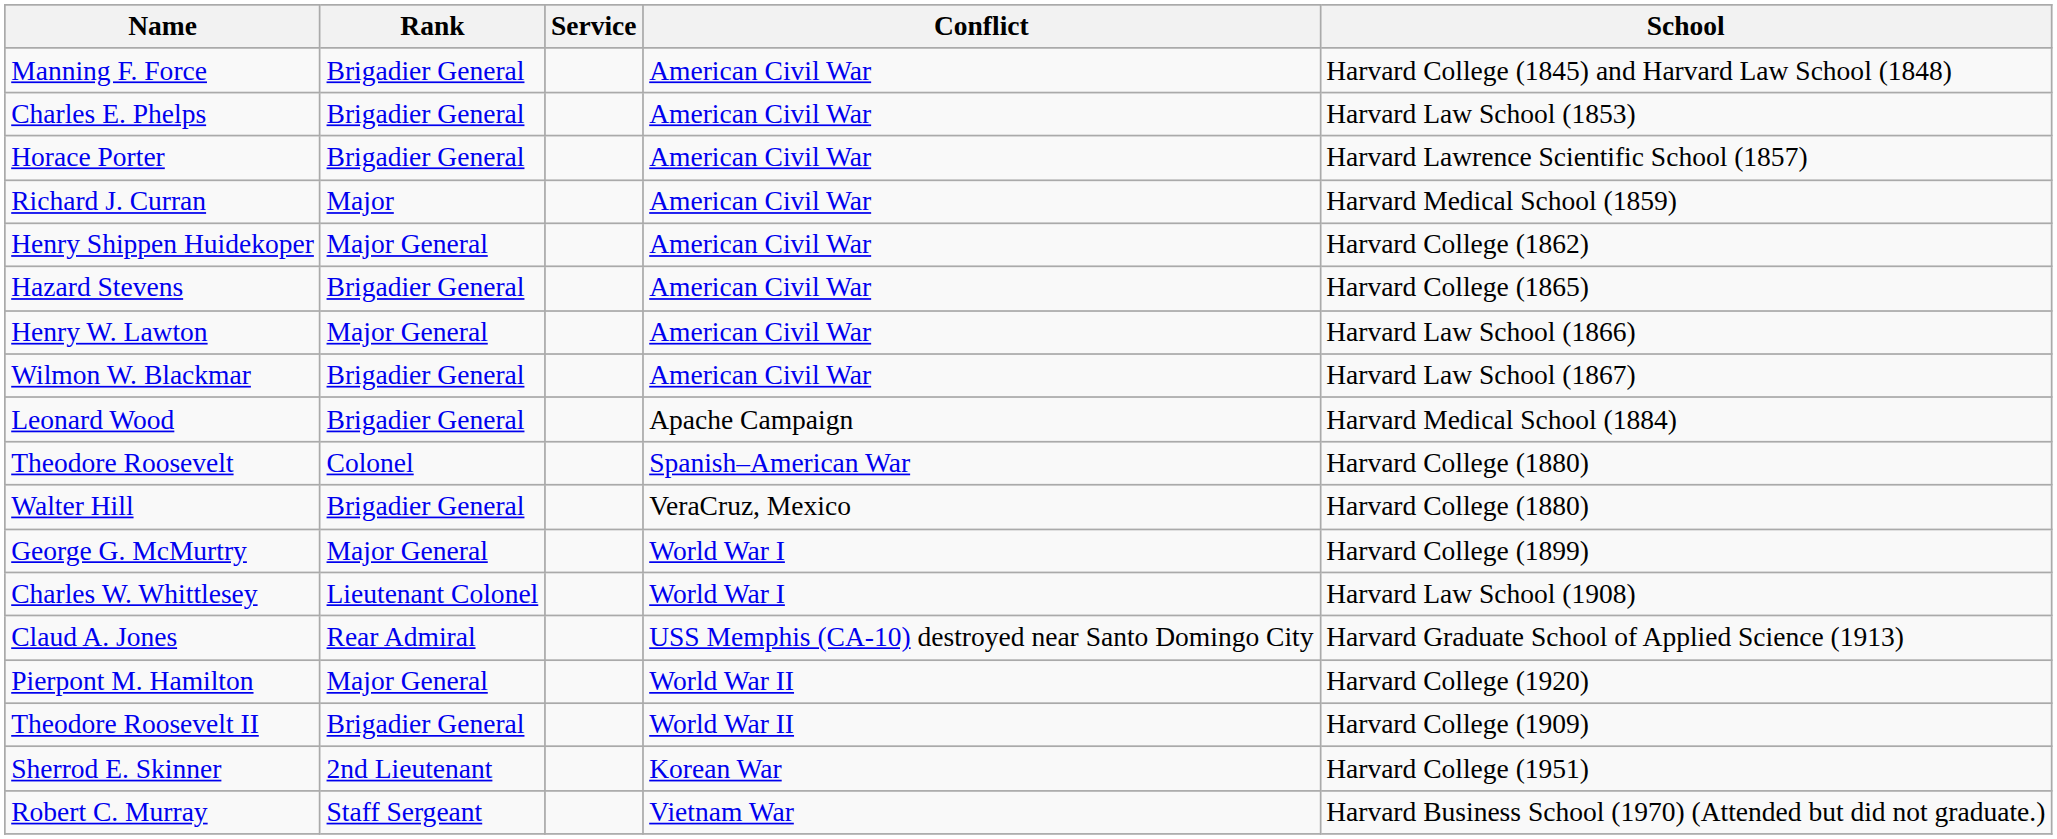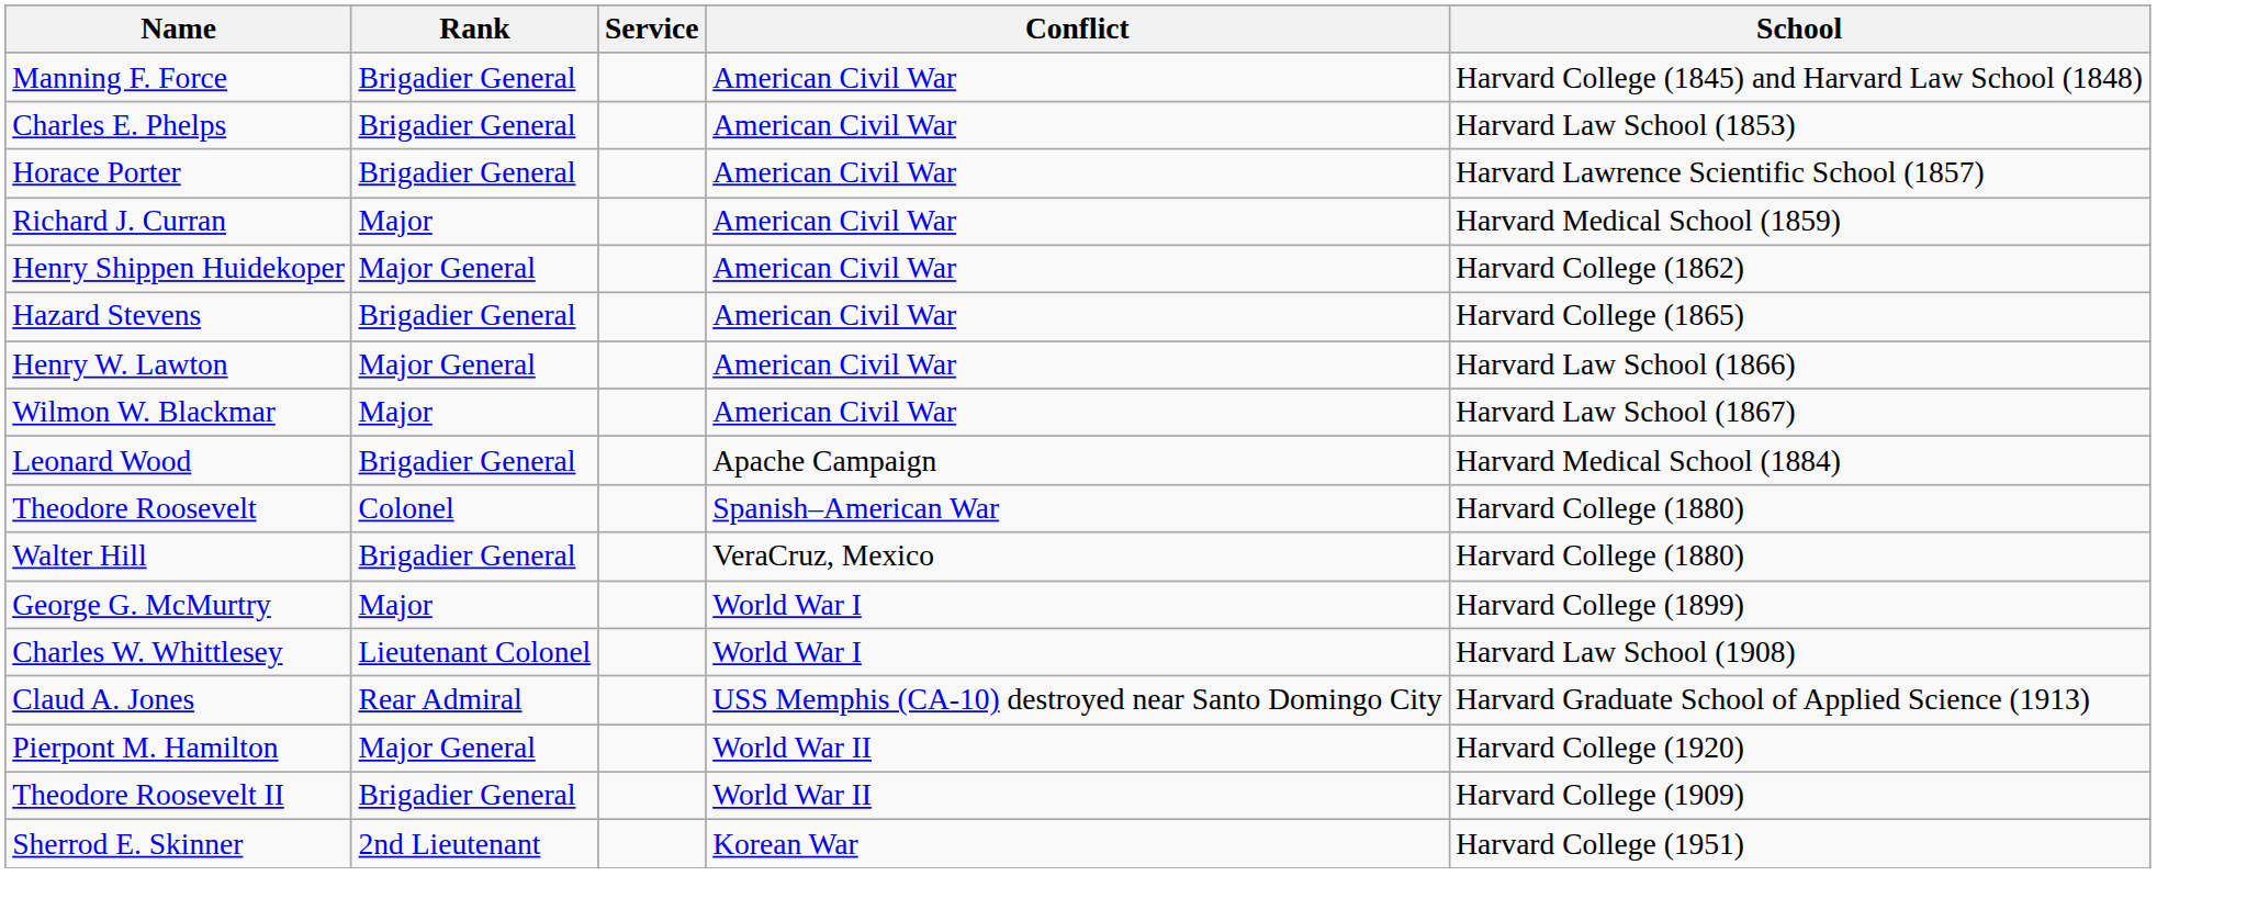 <table class="wikitable">
 <tr>
 <th>Name</th>
 <th>Rank</th>
 <th>Service</th>
 <th>Conflict</th>
 <th>School </th>
 </tr>
 <tr>
 <td><a href='#'>Manning F. Force</a></td>
 <td><a href='#'>Brigadier General</a></td>
 <td></td>
 <td><a href='#'>American Civil War</a></td>
 <td>Harvard College (1845) and Harvard Law School (1848)</td>
 </tr>
 <tr>
 <td><a href='#'>Charles E. Phelps</a></td>
 <td><a href='#'>Brigadier General</a></td>
 <td></td>
 <td><a href='#'>American Civil War</a></td>
 <td>Harvard Law School (1853)</td>
 </tr>
 <tr>
 <td><a href='#'>Horace Porter</a></td>
 <td><a href='#'>Brigadier General</a></td>
 <td></td>
 <td><a href='#'>American Civil War</a></td>
 <td>Harvard Lawrence Scientific School (1857)</td>
 </tr>
 <tr>
 <td><a href='#'>Richard J. Curran</a></td>
 <td><a href='#'>Major</a></td>
 <td></td>
 <td><a href='#'>American Civil War</a></td>
 <td>Harvard Medical School (1859)</td>
 </tr>
 <tr>
 <td><a href='#'>Henry Shippen Huidekoper</a></td>
 <td><a href='#'>Major General</a></td>
 <td></td>
 <td><a href='#'>American Civil War</a></td>
 <td>Harvard College (1862)</td>
 </tr>
 <tr>
 <td><a href='#'>Hazard Stevens</a></td>
 <td><a href='#'>Brigadier General</a></td>
 <td></td>
 <td><a href='#'>American Civil War</a></td>
 <td>Harvard College (1865)</td>
 </tr>
 <tr>
 <td><a href='#'>Henry W. Lawton</a></td>
 <td><a href='#'>Major General</a></td>
 <td></td>
 <td><a href='#'>American Civil War</a></td>
 <td>Harvard Law School (1866)</td>
 </tr>
 <tr>
 <td><a href='#'>Wilmon W. Blackmar</a></td>
-<td><a href='#'>Brigadier General</a></td>
+<td><a href='#'>Major</a></td>
 <td></td>
 <td><a href='#'>American Civil War</a></td>
 <td>Harvard Law School (1867)</td>
 </tr>
 <tr>
 <td><a href='#'>Leonard Wood</a></td>
 <td><a href='#'>Brigadier General</a></td>
 <td></td>
 <td>Apache Campaign</td>
 <td>Harvard Medical School (1884)</td>
 </tr>
 <tr>
 <td><a href='#'>Theodore Roosevelt</a></td>
 <td><a href='#'>Colonel</a></td>
 <td></td>
 <td><a href='#'>Spanish–American War</a></td>
 <td>Harvard College (1880)</td>
 </tr>
 <tr>
 <td><a href='#'>Walter Hill</a></td>
 <td><a href='#'>Brigadier General</a></td>
 <td></td>
 <td>VeraCruz, Mexico</td>
 <td>Harvard College (1880)</td>
 </tr>
 <tr>
 <td><a href='#'>George G. McMurtry</a></td>
-<td><a href='#'>Major General</a></td>
+<td><a href='#'>Major</a></td>
 <td></td>
 <td><a href='#'>World War I</a></td>
 <td>Harvard College (1899)</td>
 </tr>
 <tr>
 <td><a href='#'>Charles W. Whittlesey</a></td>
 <td><a href='#'>Lieutenant Colonel</a></td>
 <td></td>
 <td><a href='#'>World War I</a></td>
 <td>Harvard Law School (1908)</td>
 </tr>
 <tr>
 <td><a href='#'>Claud A. Jones</a></td>
 <td><a href='#'>Rear Admiral</a></td>
 <td></td>
 <td><a href='#'>USS Memphis (CA-10)</a> destroyed near Santo Domingo City</td>
 <td>Harvard Graduate School of Applied Science (1913)</td>
 </tr>
 <tr>
 <td><a href='#'>Pierpont M. Hamilton</a></td>
 <td><a href='#'>Major General</a></td>
 <td></td>
 <td><a href='#'>World War II</a></td>
 <td>Harvard College (1920)</td>
 </tr>
 <tr>
 <td><a href='#'>Theodore Roosevelt II</a></td>
 <td><a href='#'>Brigadier General</a></td>
 <td></td>
 <td><a href='#'>World War II</a></td>
 <td>Harvard College (1909)</td>
 </tr>
 <tr>
 <td><a href='#'>Sherrod E. Skinner</a></td>
 <td><a href='#'>2nd Lieutenant</a></td>
 <td></td>
 <td><a href='#'>Korean War</a></td>
 <td>Harvard College (1951)</td>
 </tr>
-<tr>
-<td><a href='#'>Robert C. Murray</a></td>
-<td><a href='#'>Staff Sergeant</a></td>
-<td></td>
-<td><a href='#'>Vietnam War</a></td>
-<td>Harvard Business School (1970) (Attended but did not graduate.)</td>
-</tr>
 </table>
